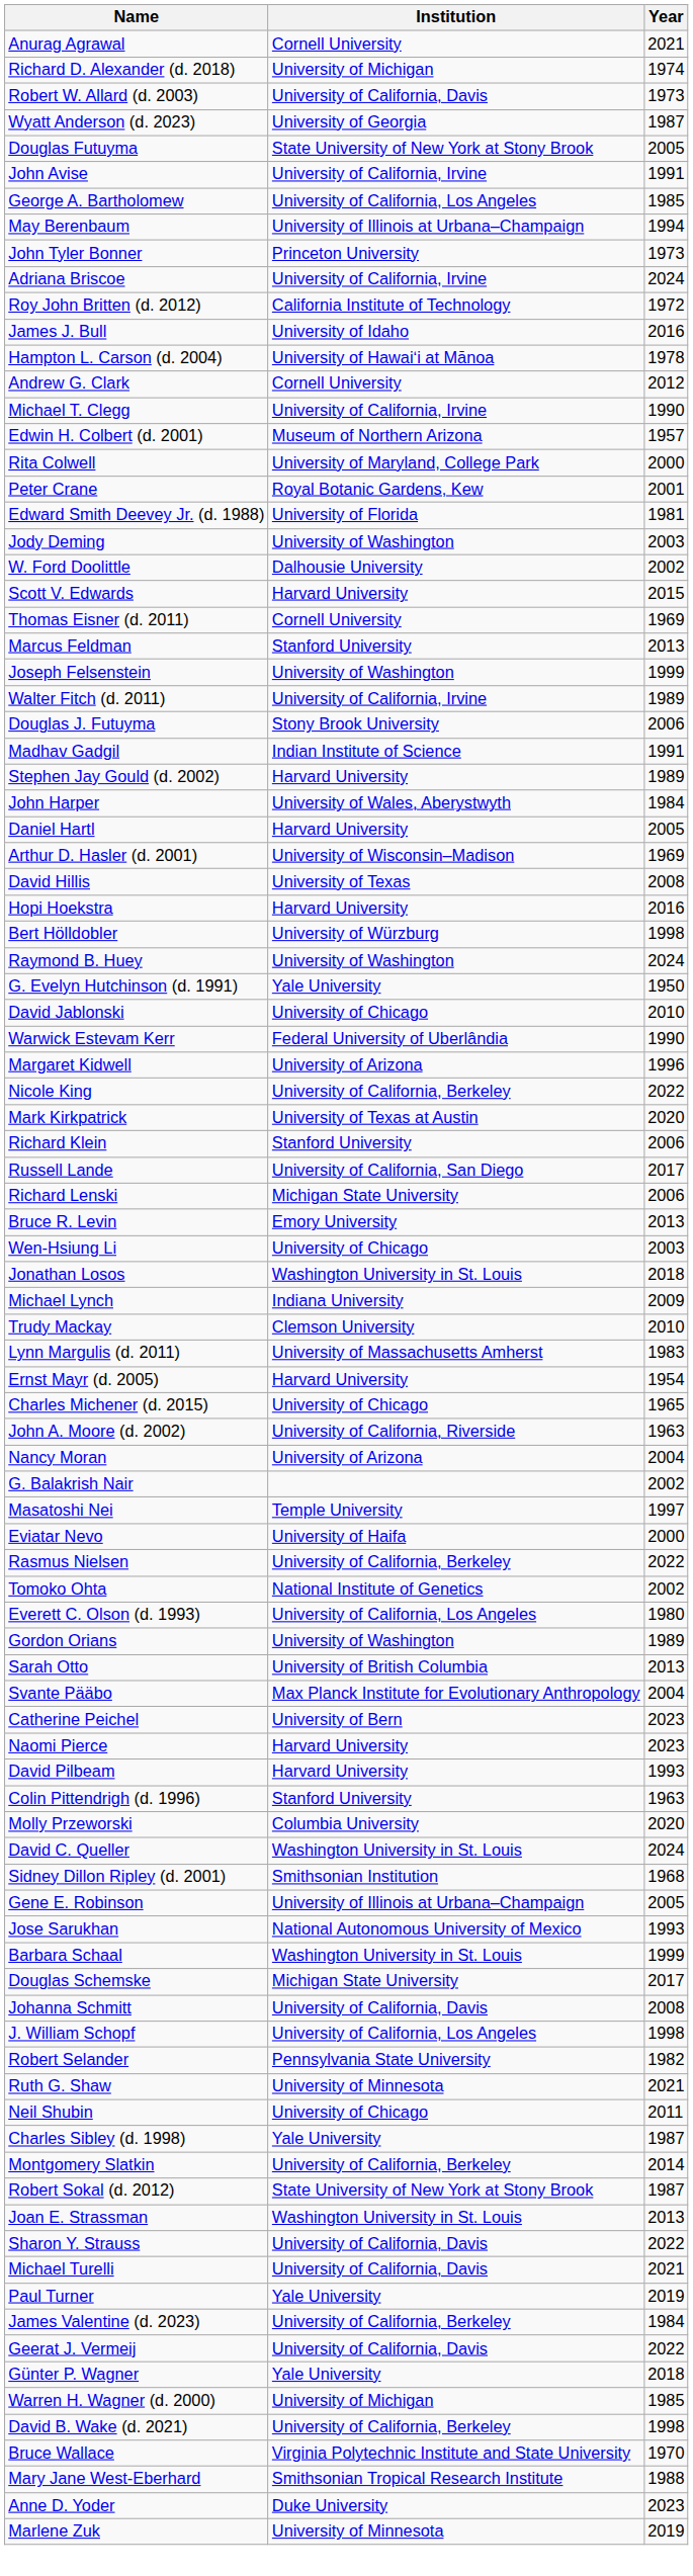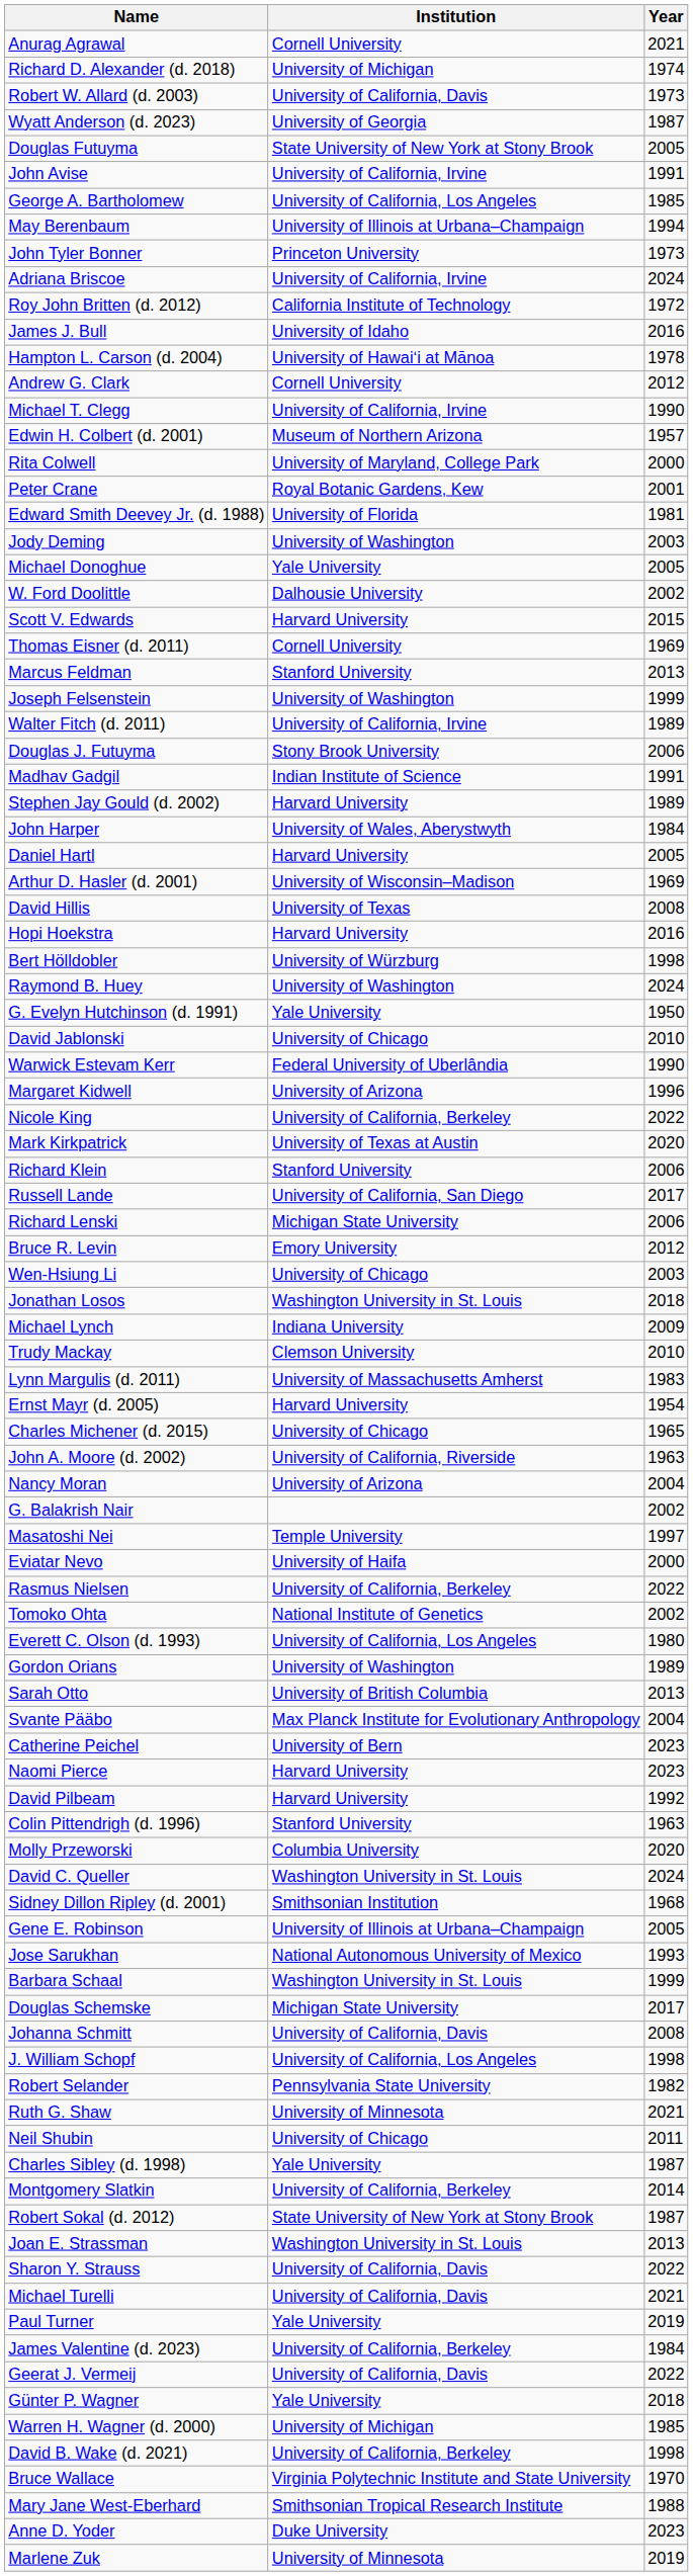 <table class="wikitable sortable">
 <tr>
 <th>Name</th>
 <th>Institution</th>
 <th>Year</th>
 </tr>
 <tr>
 <td><a href='#'>Anurag Agrawal</a></td>
 <td><a href='#'>Cornell University</a></td>
 <td>2021</td>
 </tr>
 <tr>
 <td><a href='#'>Richard D. Alexander</a> (d. 2018)</td>
 <td><a href='#'>University of Michigan</a></td>
 <td>1974</td>
 </tr>
 <tr>
 <td><a href='#'>Robert W. Allard</a> (d. 2003)</td>
 <td><a href='#'>University of California, Davis</a></td>
 <td>1973</td>
 </tr>
 <tr --->
 <td><a href='#'>Wyatt Anderson</a> (d. 2023)</td>
 <td><a href='#'>University of Georgia</a></td>
 <td>1987</td>
 </tr>
 <tr --->
 <td><a href='#'>Douglas Futuyma</a></td>
 <td><a href='#'>State University of New York at Stony Brook</a></td>
 <td>2005</td>
 </tr>
 <tr --->
 <td><a href='#'>John Avise</a></td>
 <td><a href='#'>University of California, Irvine</a></td>
 <td>1991</td>
 </tr>
 <tr --->
 <td><a href='#'>George A. Bartholomew</a></td>
 <td><a href='#'>University of California, Los Angeles</a></td>
 <td>1985</td>
 </tr>
 <tr --->
 <td><a href='#'>May Berenbaum</a></td>
 <td><a href='#'>University of Illinois at Urbana–Champaign</a></td>
 <td>1994</td>
 </tr>
 <tr --->
 <td><a href='#'>John Tyler Bonner</a></td>
 <td><a href='#'>Princeton University</a></td>
 <td>1973</td>
 </tr>
 <tr>
 <td><a href='#'>Adriana Briscoe</a></td>
 <td><a href='#'>University of California, Irvine</a></td>
 <td>2024</td>
 </tr>
 <tr>
 <td><a href='#'>Roy John Britten</a> (d. 2012)</td>
 <td><a href='#'>California Institute of Technology</a></td>
 <td>1972</td>
 </tr>
 <tr>
 <td><a href='#'>James J. Bull</a></td>
 <td><a href='#'>University of Idaho</a></td>
 <td>2016</td>
 </tr>
 <tr>
 <td><a href='#'>Hampton L. Carson</a> (d. 2004)</td>
 <td><a href='#'>University of Hawaiʻi at Mānoa</a></td>
 <td>1978</td>
 </tr>
 <tr>
 <td><a href='#'>Andrew G. Clark</a></td>
 <td><a href='#'>Cornell University</a></td>
 <td>2012</td>
 </tr>
 <tr --->
 <td><a href='#'>Michael T. Clegg</a></td>
 <td><a href='#'>University of California, Irvine</a></td>
 <td>1990</td>
 </tr>
 <tr>
 <td><a href='#'>Edwin H. Colbert</a> (d. 2001)</td>
 <td><a href='#'>Museum of Northern Arizona</a></td>
 <td>1957</td>
 </tr>
 <tr --->
 <td><a href='#'>Rita Colwell</a></td>
 <td><a href='#'>University of Maryland, College Park</a></td>
 <td>2000</td>
 </tr>
 <tr --->
 <td><a href='#'>Peter Crane</a></td>
 <td><a href='#'>Royal Botanic Gardens, Kew</a></td>
 <td>2001</td>
 </tr>
 <tr>
 <td><a href='#'>Edward Smith Deevey Jr.</a> (d. 1988)</td>
 <td><a href='#'>University of Florida</a></td>
 <td>1981</td>
 </tr>
 <tr --->
 <td><a href='#'>Jody Deming</a></td>
 <td><a href='#'>University of Washington</a></td>
 <td>2003</td>
+</tr>
+<tr>
+<td><a href='#'>Michael Donoghue</a></td>
+<td><a href='#'>Yale University</a></td>
+<td>2005</td>
 </tr>
 <tr --->
 <td><a href='#'>W. Ford Doolittle</a></td>
 <td><a href='#'>Dalhousie University</a></td>
 <td>2002</td>
 </tr>
 <tr>
 <td><a href='#'>Scott V. Edwards</a></td>
 <td><a href='#'>Harvard University</a></td>
 <td>2015</td>
 </tr>
 <tr --->
 <td><a href='#'>Thomas Eisner</a> (d. 2011)</td>
 <td><a href='#'>Cornell University</a></td>
 <td>1969</td>
 </tr>
 <tr>
 <td><a href='#'>Marcus Feldman</a></td>
 <td><a href='#'>Stanford University</a></td>
 <td>2013</td>
 </tr>
 <tr --->
 <td><a href='#'>Joseph Felsenstein</a></td>
 <td><a href='#'>University of Washington</a></td>
 <td>1999</td>
 </tr>
 <tr --->
 <td><a href='#'>Walter Fitch</a> (d. 2011)</td>
 <td><a href='#'>University of California, Irvine</a></td>
 <td>1989</td>
 </tr>
 <tr>
 <td><a href='#'>Douglas J. Futuyma</a></td>
 <td><a href='#'>Stony Brook University</a></td>
 <td>2006</td>
 </tr>
 <tr --->
 <td><a href='#'>Madhav Gadgil</a></td>
 <td><a href='#'>Indian Institute of Science</a></td>
 <td>1991</td>
 </tr>
 <tr>
 <td><a href='#'>Stephen Jay Gould</a> (d. 2002)</td>
 <td><a href='#'>Harvard University</a></td>
 <td>1989</td>
 </tr>
 <tr --->
 <td><a href='#'>John Harper</a></td>
 <td><a href='#'>University of Wales, Aberystwyth</a></td>
 <td>1984</td>
 </tr>
 <tr>
 <td><a href='#'>Daniel Hartl</a></td>
 <td><a href='#'>Harvard University</a></td>
 <td>2005</td>
 </tr>
 <tr>
 <td><a href='#'>Arthur D. Hasler</a> (d. 2001)</td>
 <td><a href='#'>University of Wisconsin–Madison</a></td>
 <td>1969</td>
 </tr>
 <tr --->
 <td><a href='#'>David Hillis</a></td>
 <td><a href='#'>University of Texas</a></td>
 <td>2008</td>
 </tr>
 <tr --->
 <td><a href='#'>Hopi Hoekstra</a></td>
 <td><a href='#'>Harvard University</a></td>
 <td>2016</td>
 </tr>
 <tr --->
 <td><a href='#'>Bert Hölldobler</a></td>
 <td><a href='#'>University of Würzburg</a></td>
 <td>1998</td>
 </tr>
 <tr>
 <td><a href='#'>Raymond B. Huey</a></td>
 <td><a href='#'>University of Washington</a></td>
 <td>2024</td>
 </tr>
 <tr>
 <td><a href='#'>G. Evelyn Hutchinson</a> (d. 1991)</td>
 <td><a href='#'>Yale University</a></td>
 <td>1950</td>
 </tr>
 <tr --->
 <td><a href='#'>David Jablonski</a></td>
 <td><a href='#'>University of Chicago</a></td>
 <td>2010</td>
 </tr>
 <tr --->
 <td><a href='#'>Warwick Estevam Kerr</a></td>
 <td><a href='#'>Federal University of Uberlândia</a></td>
 <td>1990</td>
 </tr>
 <tr --->
 <td><a href='#'>Margaret Kidwell</a></td>
 <td><a href='#'>University of Arizona</a></td>
 <td>1996</td>
 </tr>
 <tr>
 <td><a href='#'>Nicole King</a></td>
 <td><a href='#'>University of California, Berkeley</a></td>
 <td>2022</td>
 </tr>
 <tr>
 <td><a href='#'>Mark Kirkpatrick</a></td>
 <td><a href='#'>University of Texas at Austin</a></td>
 <td>2020</td>
 </tr>
 <tr>
 <td><a href='#'>Richard Klein</a></td>
 <td><a href='#'>Stanford University</a></td>
 <td>2006</td>
 </tr>
 <tr>
 <td><a href='#'>Russell Lande</a></td>
 <td><a href='#'>University of California, San Diego</a></td>
 <td>2017</td>
 </tr>
 <tr --->
 <td><a href='#'>Richard Lenski</a></td>
 <td><a href='#'>Michigan State University</a></td>
 <td>2006</td>
 </tr>
 <tr>
 <td><a href='#'>Bruce R. Levin</a></td>
 <td><a href='#'>Emory University</a></td>
-<td>2013</td>
+<td>2012</td>
 </tr>
 <tr --->
 <td><a href='#'>Wen-Hsiung Li</a></td>
 <td><a href='#'>University of Chicago</a></td>
 <td>2003</td>
 </tr>
 <tr>
 <td><a href='#'>Jonathan Losos</a></td>
 <td><a href='#'>Washington University in St. Louis</a></td>
 <td>2018</td>
 </tr>
 <tr --->
 <td><a href='#'>Michael Lynch</a></td>
 <td><a href='#'>Indiana University</a></td>
 <td>2009</td>
 </tr>
 <tr>
 <td><a href='#'>Trudy Mackay</a></td>
 <td><a href='#'>Clemson University</a></td>
 <td>2010</td>
 </tr>
 <tr>
 <td><a href='#'>Lynn Margulis</a> (d. 2011)</td>
 <td><a href='#'>University of Massachusetts Amherst</a></td>
 <td>1983</td>
 </tr>
 <tr>
 <td><a href='#'>Ernst Mayr</a> (d. 2005)</td>
 <td><a href='#'>Harvard University</a></td>
 <td>1954</td>
 </tr>
 <tr --->
 <td><a href='#'>Charles Michener</a> (d. 2015)</td>
 <td><a href='#'>University of Chicago</a></td>
 <td>1965</td>
 </tr>
 <tr>
 <td><a href='#'>John A. Moore</a> (d. 2002)</td>
 <td><a href='#'>University of California, Riverside</a></td>
 <td>1963</td>
 </tr>
 <tr --->
 <td><a href='#'>Nancy Moran</a></td>
 <td><a href='#'>University of Arizona</a></td>
 <td>2004</td>
 </tr>
 <tr --->
 <td><a href='#'>G. Balakrish Nair</a></td>
 <td></td>
 <td>2002</td>
 </tr>
 <tr --->
 <td><a href='#'>Masatoshi Nei</a></td>
 <td><a href='#'>Temple University</a></td>
 <td>1997</td>
 </tr>
 <tr --->
 <td><a href='#'>Eviatar Nevo</a></td>
 <td><a href='#'>University of Haifa</a></td>
 <td>2000</td>
 </tr>
 <tr>
 <td><a href='#'>Rasmus Nielsen</a></td>
 <td><a href='#'>University of California, Berkeley</a></td>
 <td>2022</td>
 </tr>
 <tr --->
 <td><a href='#'>Tomoko Ohta</a></td>
 <td><a href='#'>National Institute of Genetics</a></td>
 <td>2002</td>
 </tr>
 <tr>
 <td><a href='#'>Everett C. Olson</a> (d. 1993)</td>
 <td><a href='#'>University of California, Los Angeles</a></td>
 <td>1980</td>
 </tr>
 <tr --->
 <td><a href='#'>Gordon Orians</a></td>
 <td><a href='#'>University of Washington</a></td>
 <td>1989</td>
 </tr>
 <tr>
 <td><a href='#'>Sarah Otto</a></td>
 <td><a href='#'>University of British Columbia</a></td>
 <td>2013</td>
 </tr>
 <tr --->
 <td><a href='#'>Svante Pääbo</a></td>
 <td><a href='#'>Max Planck Institute for Evolutionary Anthropology</a></td>
 <td>2004</td>
 </tr>
 <tr>
 <td><a href='#'>Catherine Peichel</a></td>
 <td><a href='#'>University of Bern</a></td>
 <td>2023</td>
 </tr>
 <tr>
 <td><a href='#'>Naomi Pierce</a></td>
 <td><a href='#'>Harvard University</a></td>
 <td>2023</td>
 </tr>
 <tr>
 <td><a href='#'>David Pilbeam</a></td>
 <td><a href='#'>Harvard University</a></td>
-<td>1993</td>
+<td>1992</td>
 </tr>
 <tr>
 <td><a href='#'>Colin Pittendrigh</a> (d. 1996)</td>
 <td><a href='#'>Stanford University</a></td>
 <td>1963</td>
 </tr>
 <tr>
 <td><a href='#'>Molly Przeworski</a></td>
 <td><a href='#'>Columbia University</a></td>
 <td>2020</td>
 </tr>
 <tr>
 <td><a href='#'>David C. Queller</a></td>
 <td><a href='#'>Washington University in St. Louis</a></td>
 <td>2024</td>
 </tr>
 <tr>
 <td><a href='#'>Sidney Dillon Ripley</a> (d. 2001)</td>
 <td><a href='#'>Smithsonian Institution</a></td>
 <td>1968</td>
 </tr>
 <tr --->
 <td><a href='#'>Gene E. Robinson</a></td>
 <td><a href='#'>University of Illinois at Urbana–Champaign</a></td>
 <td>2005</td>
 </tr>
 <tr --->
 <td><a href='#'>Jose Sarukhan</a></td>
 <td><a href='#'>National Autonomous University of Mexico</a></td>
 <td>1993</td>
 </tr>
 <tr --->
 <td><a href='#'>Barbara Schaal</a></td>
 <td><a href='#'>Washington University in St. Louis</a></td>
 <td>1999</td>
 </tr>
 <tr>
 <td><a href='#'>Douglas Schemske</a></td>
 <td><a href='#'>Michigan State University</a></td>
 <td>2017</td>
 </tr>
 <tr>
 <td><a href='#'>Johanna Schmitt</a></td>
 <td><a href='#'>University of California, Davis</a></td>
 <td>2008</td>
 </tr>
 <tr --->
 <td><a href='#'>J. William Schopf</a></td>
 <td><a href='#'>University of California, Los Angeles</a></td>
 <td>1998</td>
 </tr>
 <tr --->
 <td><a href='#'>Robert Selander</a></td>
 <td><a href='#'>Pennsylvania State University</a></td>
 <td>1982</td>
 </tr>
 <tr>
 <td><a href='#'>Ruth G. Shaw</a></td>
 <td><a href='#'>University of Minnesota</a></td>
 <td>2021</td>
 </tr>
 <tr>
 <td><a href='#'>Neil Shubin</a></td>
 <td><a href='#'>University of Chicago</a></td>
 <td>2011</td>
 </tr>
 <tr>
 <td><a href='#'>Charles Sibley</a> (d. 1998)</td>
 <td><a href='#'>Yale University</a></td>
 <td>1987</td>
 </tr>
 <tr>
 <td><a href='#'>Montgomery Slatkin</a></td>
 <td><a href='#'>University of California, Berkeley</a></td>
 <td>2014</td>
 </tr>
 <tr --->
 <td><a href='#'>Robert Sokal</a> (d. 2012)</td>
 <td><a href='#'>State University of New York at Stony Brook</a></td>
 <td>1987</td>
 </tr>
 <tr>
 <td><a href='#'>Joan E. Strassman</a></td>
 <td><a href='#'>Washington University in St. Louis</a></td>
 <td>2013</td>
 </tr>
 <tr>
 <td><a href='#'>Sharon Y. Strauss</a></td>
 <td><a href='#'>University of California, Davis</a></td>
 <td>2022</td>
 </tr>
 <tr>
 <td><a href='#'>Michael Turelli</a></td>
 <td><a href='#'>University of California, Davis</a></td>
 <td>2021</td>
 </tr>
 <tr --->
 <td><a href='#'>Paul Turner</a></td>
 <td><a href='#'>Yale University</a></td>
 <td>2019</td>
 </tr>
 <tr --->
 <td><a href='#'>James Valentine</a> (d. 2023)</td>
 <td><a href='#'>University of California, Berkeley</a></td>
 <td>1984</td>
 </tr>
 <tr>
 <td><a href='#'>Geerat J. Vermeij</a></td>
 <td><a href='#'>University of California, Davis</a></td>
 <td>2022</td>
 </tr>
 <tr --->
 <td><a href='#'>Günter P. Wagner</a></td>
 <td><a href='#'>Yale University</a></td>
 <td>2018</td>
 </tr>
 <tr>
 <td><a href='#'>Warren H. Wagner</a> (d. 2000)</td>
 <td><a href='#'>University of Michigan</a></td>
 <td>1985</td>
 </tr>
 <tr --->
 <td><a href='#'>David B. Wake</a> (d. 2021)</td>
 <td><a href='#'>University of California, Berkeley</a></td>
 <td>1998</td>
 </tr>
 <tr --->
 <td><a href='#'>Bruce Wallace</a></td>
 <td><a href='#'>Virginia Polytechnic Institute and State University</a></td>
 <td>1970</td>
 </tr>
 <tr --->
 <td><a href='#'>Mary Jane West-Eberhard</a></td>
 <td><a href='#'>Smithsonian Tropical Research Institute</a></td>
 <td>1988</td>
 </tr>
 <tr>
 <td><a href='#'>Anne D. Yoder</a></td>
 <td><a href='#'>Duke University</a></td>
 <td>2023</td>
 </tr>
 <tr>
 <td><a href='#'>Marlene Zuk</a></td>
 <td><a href='#'>University of Minnesota</a></td>
 <td>2019</td>
 </tr>
 </table>
